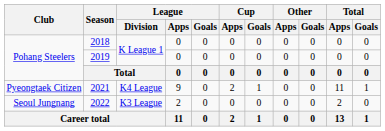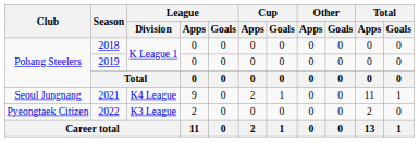 <table class="wikitable" style="text-align: center">
 <tr>
 <th rowspan="2">Club</th>
 <th rowspan="2">Season</th>
 <th colspan="3">League</th>
 <th colspan="2">Cup</th>
 <th colspan="2">Other</th>
 <th colspan="2">Total</th>
 </tr>
 <tr>
 <th>Division</th>
 <th>Apps</th>
 <th>Goals</th>
 <th>Apps</th>
 <th>Goals</th>
 <th>Apps</th>
 <th>Goals</th>
 <th>Apps</th>
 <th>Goals</th>
 </tr>
 <tr>
 <td rowspan="3"><a href='#'>Pohang Steelers</a></td>
 <td><a href='#'>2018</a></td>
 <td rowspan="2"><a href='#'>K League 1</a></td>
 <td>0</td>
 <td>0</td>
 <td>0</td>
 <td>0</td>
 <td>0</td>
 <td>0</td>
 <td>0</td>
 <td>0</td>
 </tr>
 <tr>
 <td><a href='#'>2019</a></td>
 <td>0</td>
 <td>0</td>
 <td>0</td>
 <td>0</td>
 <td>0</td>
 <td>0</td>
 <td>0</td>
 <td>0</td>
 </tr>
 <tr>
 <th colspan="2"><strong>Total</strong></th>
 <th>0</th>
 <th>0</th>
 <th>0</th>
 <th>0</th>
 <th>0</th>
 <th>0</th>
 <th>0</th>
 <th>0</th>
 </tr>
 <tr>
-<td><a href='#'>Pyeongtaek Citizen</a></td>
+<td><a href='#'>Seoul Jungnang</a></td>
 <td><a href='#'>2021</a></td>
 <td><a href='#'>K4 League</a></td>
 <td>9</td>
 <td>0</td>
 <td>2</td>
 <td>1</td>
 <td>0</td>
 <td>0</td>
 <td>11</td>
 <td>1</td>
 </tr>
 <tr>
-<td><a href='#'>Seoul Jungnang</a></td>
+<td><a href='#'>Pyeongtaek Citizen</a></td>
 <td><a href='#'>2022</a></td>
 <td><a href='#'>K3 League</a></td>
 <td>2</td>
 <td>0</td>
 <td>0</td>
 <td>0</td>
 <td>0</td>
 <td>0</td>
 <td>2</td>
 <td>0</td>
 </tr>
 <tr>
 <th colspan="3"><strong>Career total</strong></th>
 <th>11</th>
 <th>0</th>
 <th>2</th>
 <th>1</th>
 <th>0</th>
 <th>0</th>
 <th>13</th>
 <th>1</th>
 </tr>
 </table>
